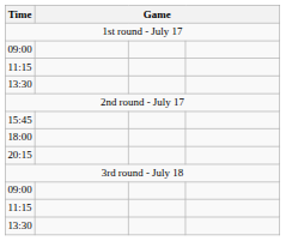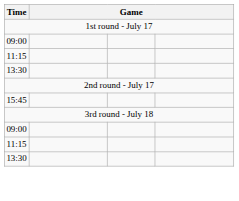 <table class="wikitable" style="text-align:center;font-size:90%">
 <tr>
 <th>Time</th>
 <th colspan=3>Game</th>
 </tr>
 <tr>
 <td colspan=4>1st round - July 17</td>
 </tr>
 <tr>
 <td>09:00</td>
 <td align="left" width="120px"></td>
 <td width="70px"></td>
 <td align="right" width="120px"></td>
 </tr>
 <tr>
 <td>11:15</td>
 <td align="left" width="120px"></td>
 <td width="70px"></td>
 <td align="right" width="120px"></td>
 </tr>
 <tr>
 <td>13:30</td>
 <td align="left" width="120px"></td>
 <td width="70px"></td>
 <td align="right" width="120px"></td>
 </tr>
 <tr>
 <td colspan=4>2nd round - July 17</td>
 </tr>
 <tr>
 <td>15:45</td>
 <td align="left" width="120px"></td>
 <td width="70px"></td>
 <td align="right" width="120px"></td>
 </tr>
 <tr>
-<td>18:00</td>
-<td align="left" width="120px"></td>
-<td width="70px"></td>
-<td align="right" width="120px"></td>
-</tr>
-<tr>
-<td>20:15</td>
-<td align="left" width="120px"></td>
-<td width="70px"></td>
-<td align="right" width="120px"></td>
-</tr>
-<tr>
 <td colspan=4>3rd round - July 18</td>
 </tr>
 <tr>
 <td>09:00</td>
 <td align="left" width="120px"></td>
 <td width="70px"></td>
 <td align="right" width="120px"></td>
 </tr>
 <tr>
 <td>11:15</td>
 <td align="left" width="120px"></td>
 <td width="70px"></td>
 <td align="right" width="120px"></td>
 </tr>
 <tr>
 <td>13:30</td>
 <td align="left" width="120px"></td>
 <td width="70px"></td>
 <td align="right" width="120px"></td>
 </tr>
 </table>
